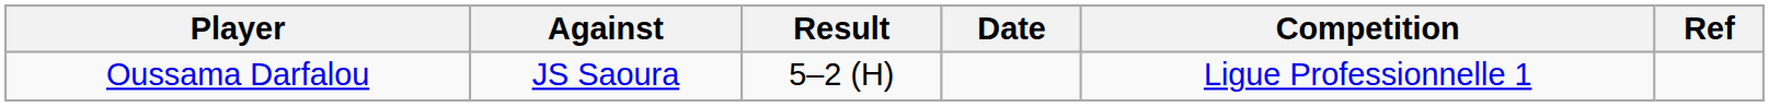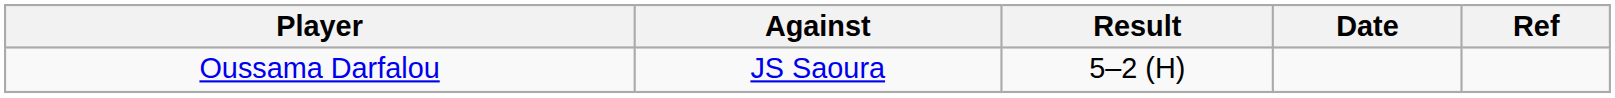 <table class="wikitable sortable alternance"  style="font-size:85%; text-align:center; line-height:14px; width:60%;">
 <tr>
 <th>Player</th>
 <th>Against</th>
 <th>Result</th>
 <th>Date</th>
-<th>Competition</th>
 <th>Ref</th>
 </tr>
 <tr>
 <td> <a href='#'>Oussama Darfalou</a></td>
 <td><a href='#'>JS Saoura</a></td>
 <td>5–2 (H)</td>
 <td></td>
-<td><a href='#'>Ligue Professionnelle 1</a></td>
 <td></td>
 </tr>
 </table>
